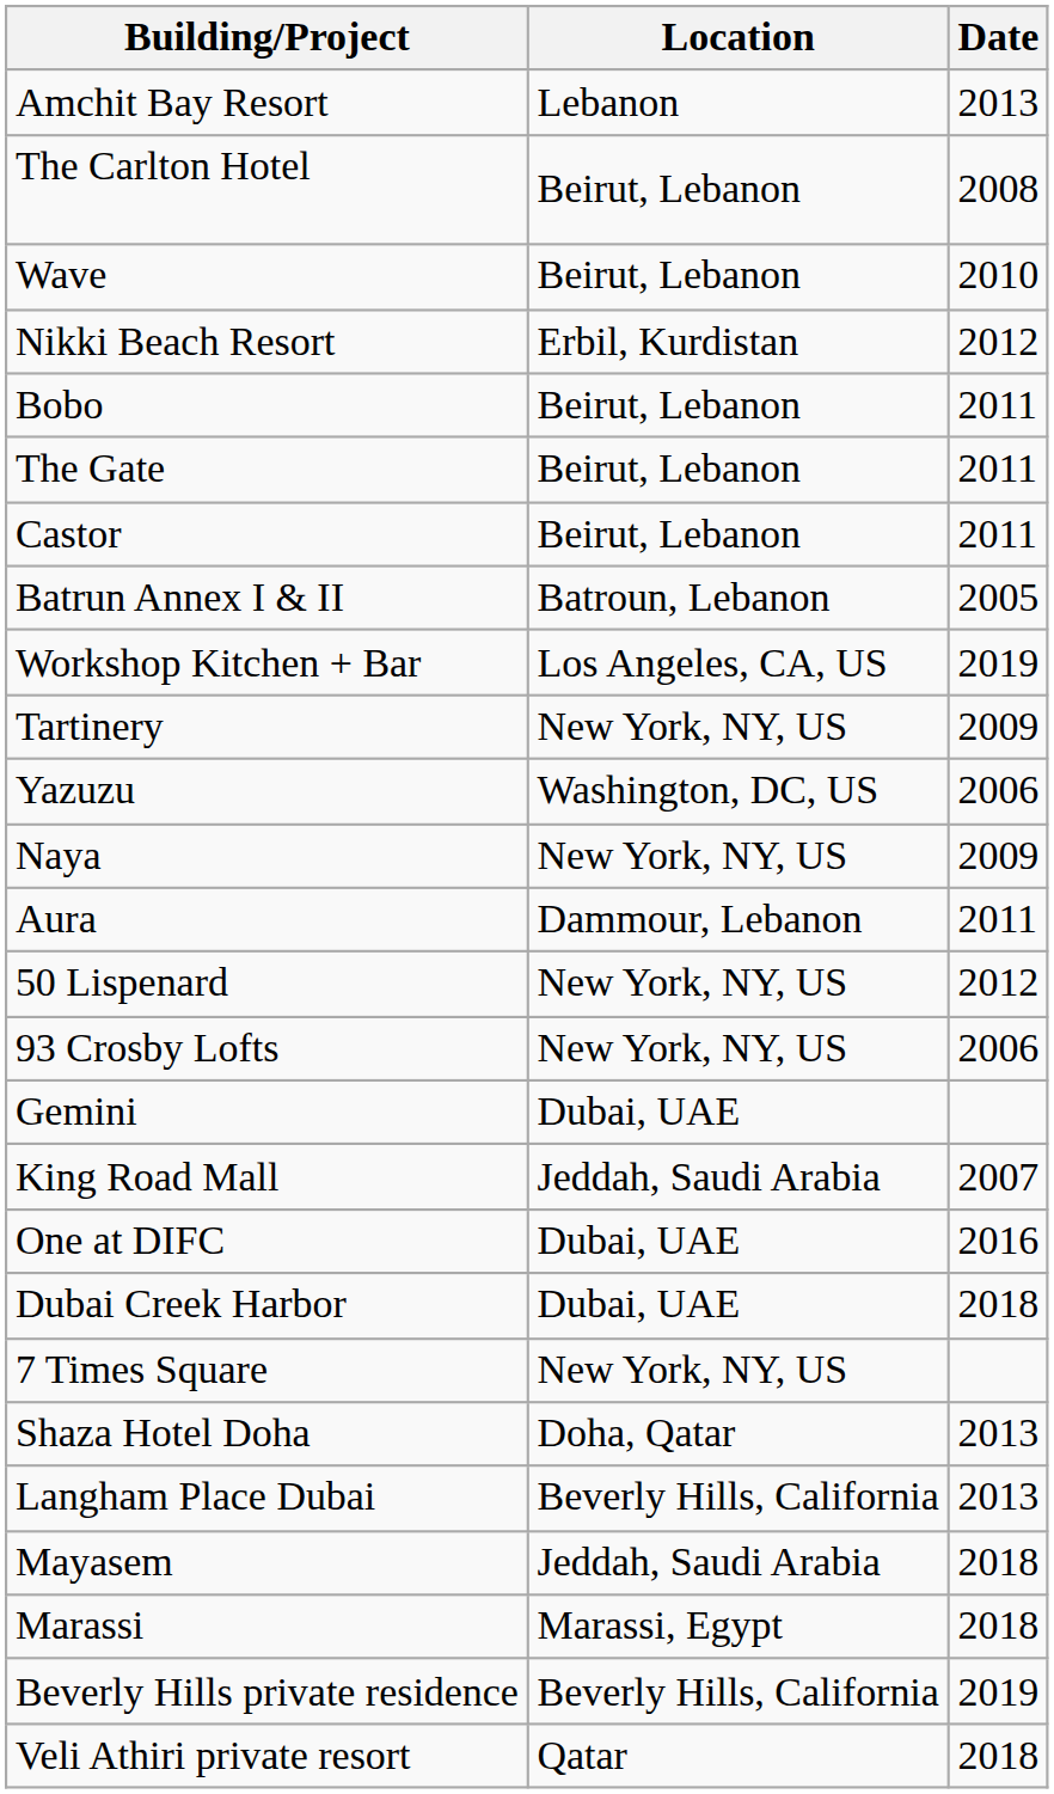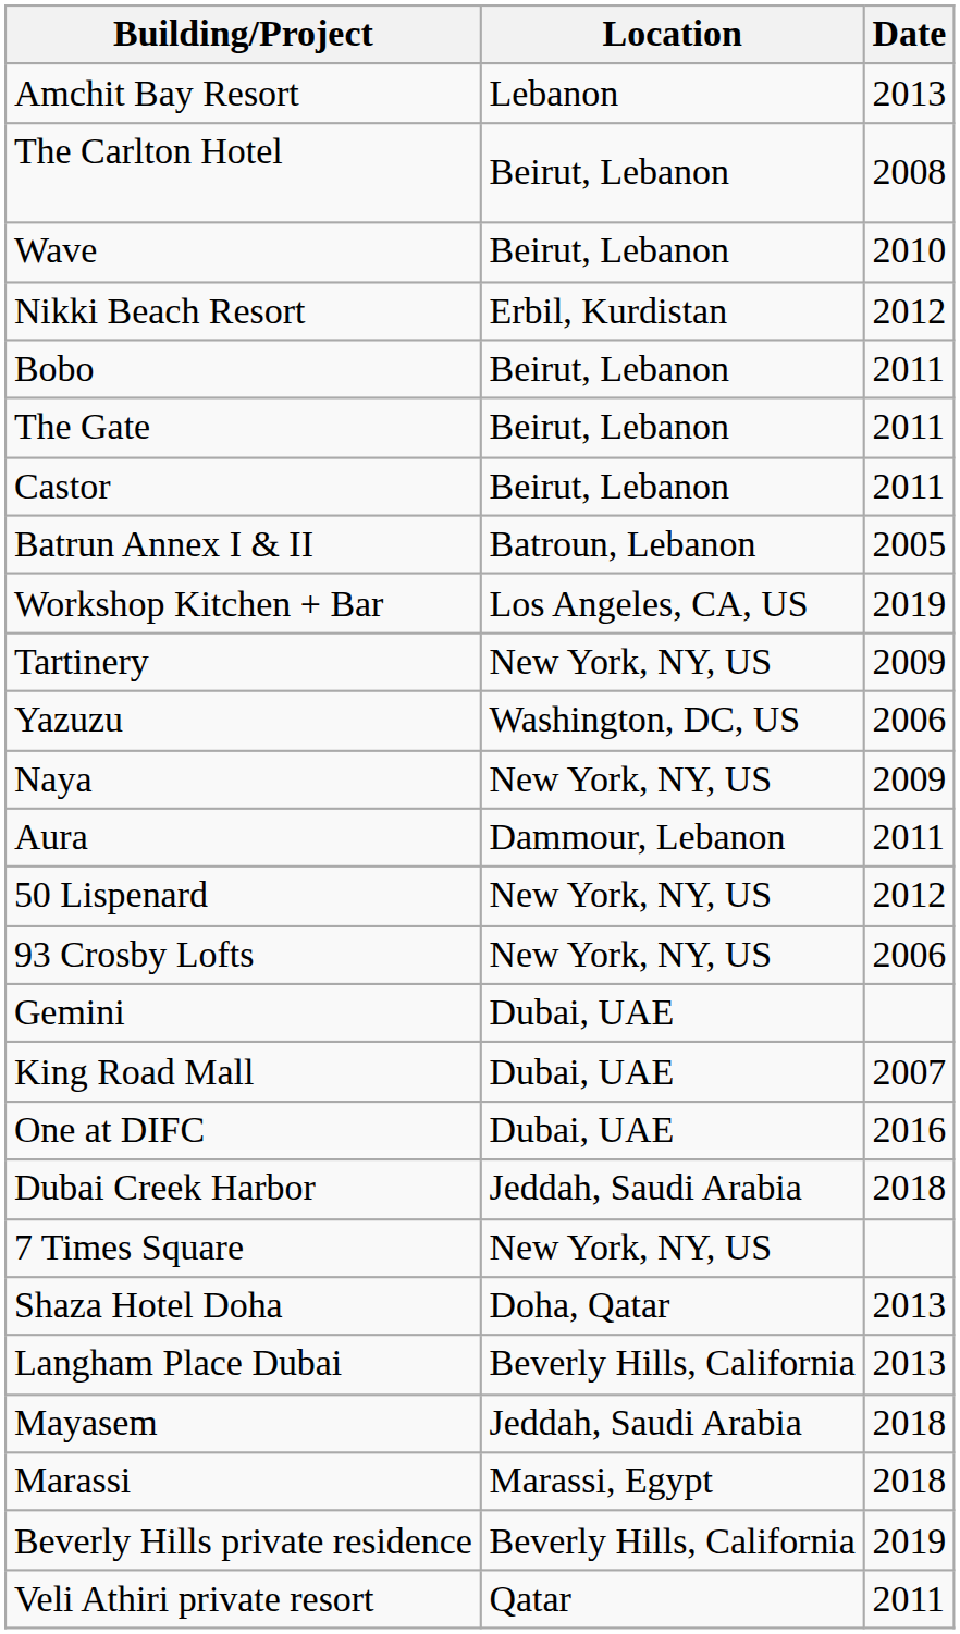 <table class="wikitable">
 <tr>
 <th>Building/Project</th>
 <th>Location</th>
 <th>Date</th>
 </tr>
 <tr>
 <td>Amchit Bay Resort</td>
 <td>Lebanon</td>
 <td>2013</td>
 </tr>
 <tr>
 <td>The Carlton Hotel<br><br></td>
 <td>Beirut, Lebanon</td>
 <td>2008</td>
 </tr>
 <tr>
 <td>Wave</td>
 <td>Beirut, Lebanon</td>
 <td>2010</td>
 </tr>
 <tr>
 <td>Nikki Beach Resort</td>
 <td>Erbil, Kurdistan</td>
 <td>2012</td>
 </tr>
 <tr>
 <td>Bobo</td>
 <td>Beirut, Lebanon</td>
 <td>2011</td>
 </tr>
 <tr>
 <td>The Gate</td>
 <td>Beirut, Lebanon</td>
 <td>2011</td>
 </tr>
 <tr>
 <td>Castor</td>
 <td>Beirut, Lebanon</td>
 <td>2011</td>
 </tr>
 <tr>
 <td>Batrun Annex I & II</td>
 <td>Batroun, Lebanon</td>
 <td>2005</td>
 </tr>
 <tr>
 <td>Workshop Kitchen + Bar</td>
 <td>Los Angeles, CA, US</td>
 <td>2019</td>
 </tr>
 <tr>
 <td>Tartinery</td>
 <td>New York, NY, US   </td>
 <td>2009</td>
 </tr>
 <tr>
 <td>Yazuzu</td>
 <td>Washington, DC, US</td>
 <td>2006</td>
 </tr>
 <tr>
 <td>Naya</td>
 <td>New York, NY, US   </td>
 <td>2009</td>
 </tr>
 <tr>
 <td>Aura</td>
 <td>Dammour, Lebanon</td>
 <td>2011</td>
 </tr>
 <tr>
 <td>50 Lispenard</td>
 <td>New York, NY, US</td>
 <td>2012</td>
 </tr>
 <tr>
 <td>93 Crosby Lofts</td>
 <td>New York, NY, US</td>
 <td>2006</td>
 </tr>
 <tr>
 <td>Gemini</td>
 <td>Dubai, UAE</td>
 <td></td>
 </tr>
 <tr>
 <td>King Road Mall</td>
-<td>Jeddah, Saudi Arabia</td>
+<td>Dubai, UAE</td>
 <td>2007</td>
 </tr>
 <tr>
 <td>One at DIFC</td>
 <td>Dubai, UAE</td>
 <td>2016</td>
 </tr>
 <tr>
 <td>Dubai Creek Harbor</td>
-<td>Dubai, UAE</td>
+<td>Jeddah, Saudi Arabia</td>
 <td>2018</td>
 </tr>
 <tr>
 <td>7 Times Square</td>
 <td>New York, NY, US   </td>
 <td></td>
 </tr>
 <tr>
 <td>Shaza Hotel Doha</td>
 <td>Doha, Qatar</td>
 <td>2013</td>
 </tr>
 <tr>
 <td>Langham Place Dubai</td>
 <td>Beverly Hills, California</td>
 <td>2013</td>
 </tr>
 <tr>
 <td>Mayasem</td>
 <td>Jeddah, Saudi Arabia</td>
 <td>2018</td>
 </tr>
 <tr>
 <td>Marassi</td>
 <td>Marassi, Egypt</td>
 <td>2018</td>
 </tr>
 <tr>
 <td>Beverly Hills private residence</td>
 <td>Beverly Hills, California</td>
 <td>2019</td>
 </tr>
 <tr>
 <td>Veli Athiri private resort</td>
 <td>Qatar</td>
-<td>2018</td>
+<td>2011</td>
 </tr>
 </table>
